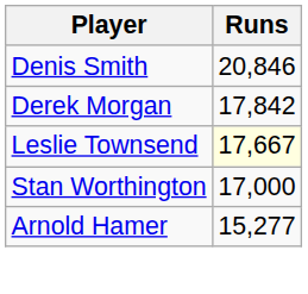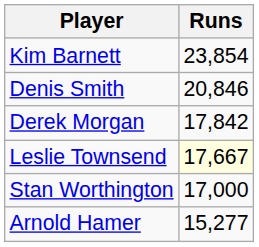 <table class="wikitable">
 <tr>
 <th>Player</th>
 <th>Runs</th>
+</tr>
+<tr>
+<td><a href='#'>Kim Barnett</a></td>
+<td>23,854</td>
 </tr>
 <tr>
 <td><a href='#'>Denis Smith</a></td>
 <td>20,846</td>
 </tr>
 <tr>
 <td><a href='#'>Derek Morgan</a></td>
 <td>17,842</td>
 </tr>
 <tr>
 <td><a href='#'>Leslie Townsend</a></td>
 <td style="background: lightyellow;">17,667</td>
 </tr>
 <tr>
 <td><a href='#'>Stan Worthington</a></td>
 <td>17,000</td>
 </tr>
 <tr>
 <td><a href='#'>Arnold Hamer</a></td>
 <td>15,277</td>
 </tr>
 </table>
